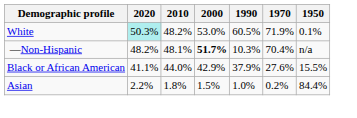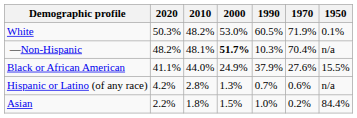 <table class="wikitable sortable collapsible" style="font-size: 90%;">
 <tr>
 <th>Demographic profile</th>
 <th>2020</th>
 <th>2010</th>
 <th>2000</th>
 <th>1990</th>
 <th>1970</th>
 <th>1950</th>
 </tr>
 <tr>
 <td><a href='#'>White</a></td>
-<td style="background: paleturquoise;">50.3%</td>
+<td>50.3%</td>
 <td>48.2%</td>
 <td>53.0%</td>
 <td>60.5%</td>
 <td>71.9%</td>
 <td>0.1%</td>
 </tr>
 <tr>
 <td> —<a href='#'>Non-Hispanic</a></td>
 <td>48.2%</td>
 <td>48.1%</td>
 <td><strong>51.7%</strong></td>
 <td>10.3%</td>
 <td>70.4%</td>
 <td>n/a</td>
 </tr>
 <tr>
 <td><a href='#'>Black or African American</a></td>
 <td>41.1%</td>
 <td>44.0%</td>
-<td>42.9%</td>
+<td>24.9%</td>
 <td>37.9%</td>
 <td>27.6%</td>
 <td>15.5%</td>
+</tr>
+<tr>
+<td><a href='#'>Hispanic or Latino</a> (of any race)</td>
+<td>4.2%</td>
+<td>2.8%</td>
+<td>1.3%</td>
+<td>0.7%</td>
+<td>0.6%</td>
+<td>n/a</td>
 </tr>
 <tr>
 <td><a href='#'>Asian</a></td>
 <td>2.2%</td>
 <td>1.8%</td>
 <td>1.5%</td>
 <td>1.0%</td>
 <td>0.2%</td>
 <td>84.4%</td>
 </tr>
 </table>
